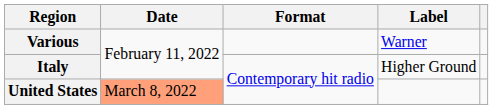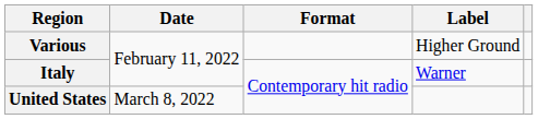 <table class="wikitable plainrowheaders">
 <tr>
 <th scope="col">Region</th>
 <th scope="col">Date</th>
 <th scope="col">Format</th>
 <th scope="col">Label</th>
 <th scope="col"></th>
 </tr>
 <tr>
 <th scope="row">Various</th>
 <td rowspan="2">February 11, 2022</td>
 <td></td>
-<td><a href='#'>Warner</a></td>
+<td>Higher Ground</td>
 <td></td>
 </tr>
 <tr>
 <th scope="row">Italy</th>
 <td rowspan="2"><a href='#'>Contemporary hit radio</a></td>
-<td>Higher Ground</td>
+<td><a href='#'>Warner</a></td>
 <td></td>
 </tr>
 <tr>
 <th scope="row">United States</th>
-<td style="background: lightsalmon;">March 8, 2022</td>
+<td>March 8, 2022</td>
 <td></td>
 <td></td>
 </tr>
 </table>
